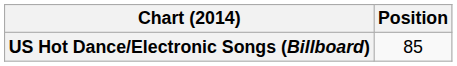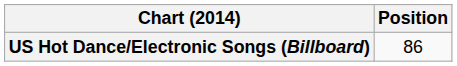 <table class="wikitable plainrowheaders" style="text-align:center;">
 <tr>
 <th scope="col">Chart (2014)</th>
 <th scope="col">Position</th>
 </tr>
 <tr>
 <th scope="row">US Hot Dance/Electronic Songs (<em>Billboard</em>)</th>
-<td>85</td>
+<td>86</td>
 </tr>
 </table>
